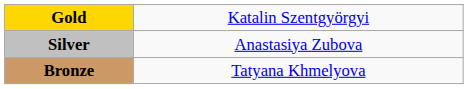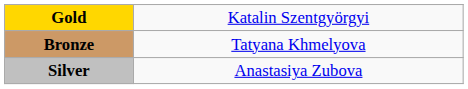 <table class="wikitable" style="text-align:center; " width="35%">
 <tr>
 <td bgcolor="gold"><strong>Gold</strong></td>
 <td><a href='#'>Katalin Szentgyörgyi</a><br>  <small><em></em></small></td>
 </tr>
 <tr>
+<td bgcolor="CC9966"><strong>Bronze</strong></td>
+<td><a href='#'>Tatyana Khmelyova</a><br>  <small><em></em></small></td>
+</tr>
+<tr>
 <td bgcolor="silver"><strong>Silver</strong></td>
 <td><a href='#'>Anastasiya Zubova</a><br>  <small><em></em></small></td>
 </tr>
-<tr>
-<td bgcolor="CC9966"><strong>Bronze</strong></td>
-<td><a href='#'>Tatyana Khmelyova</a><br>  <small><em></em></small></td>
-</tr>
 </table>
